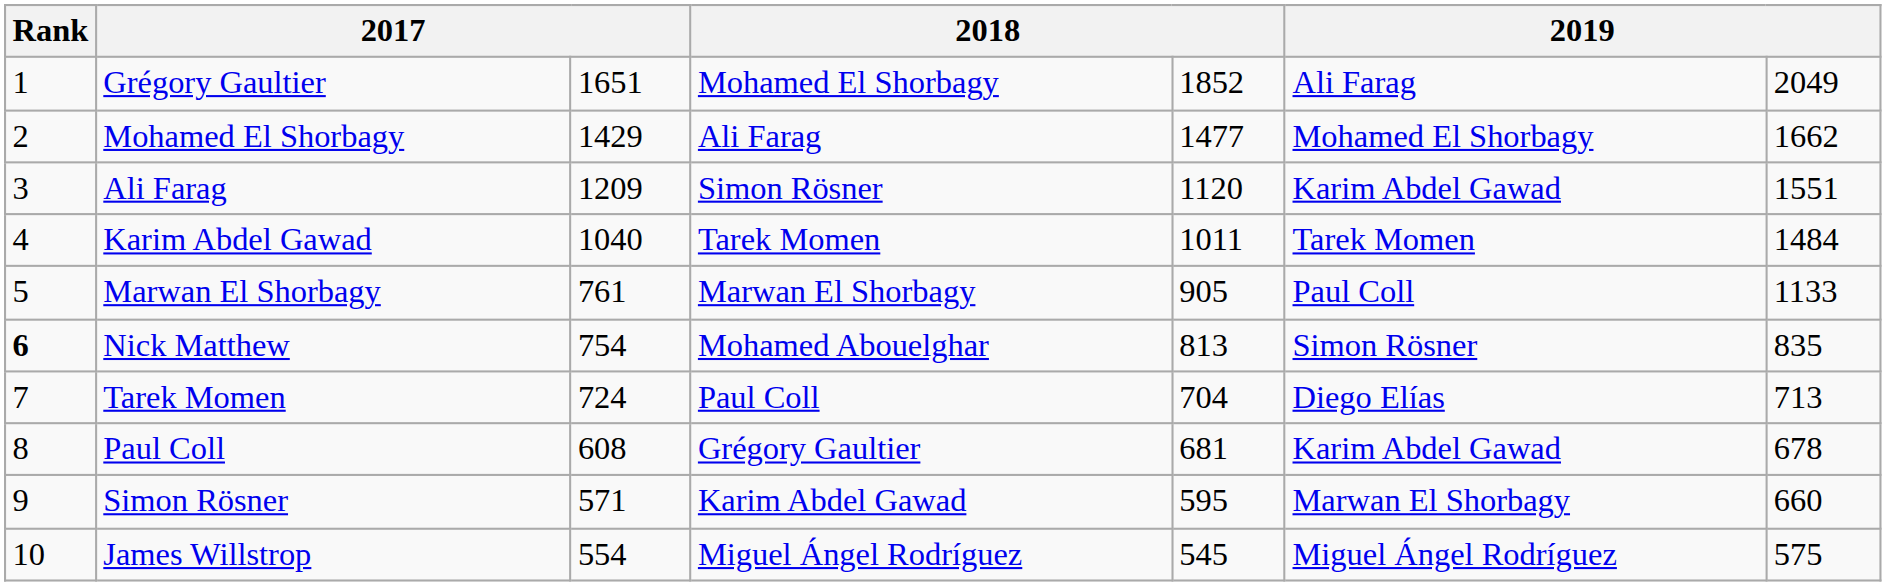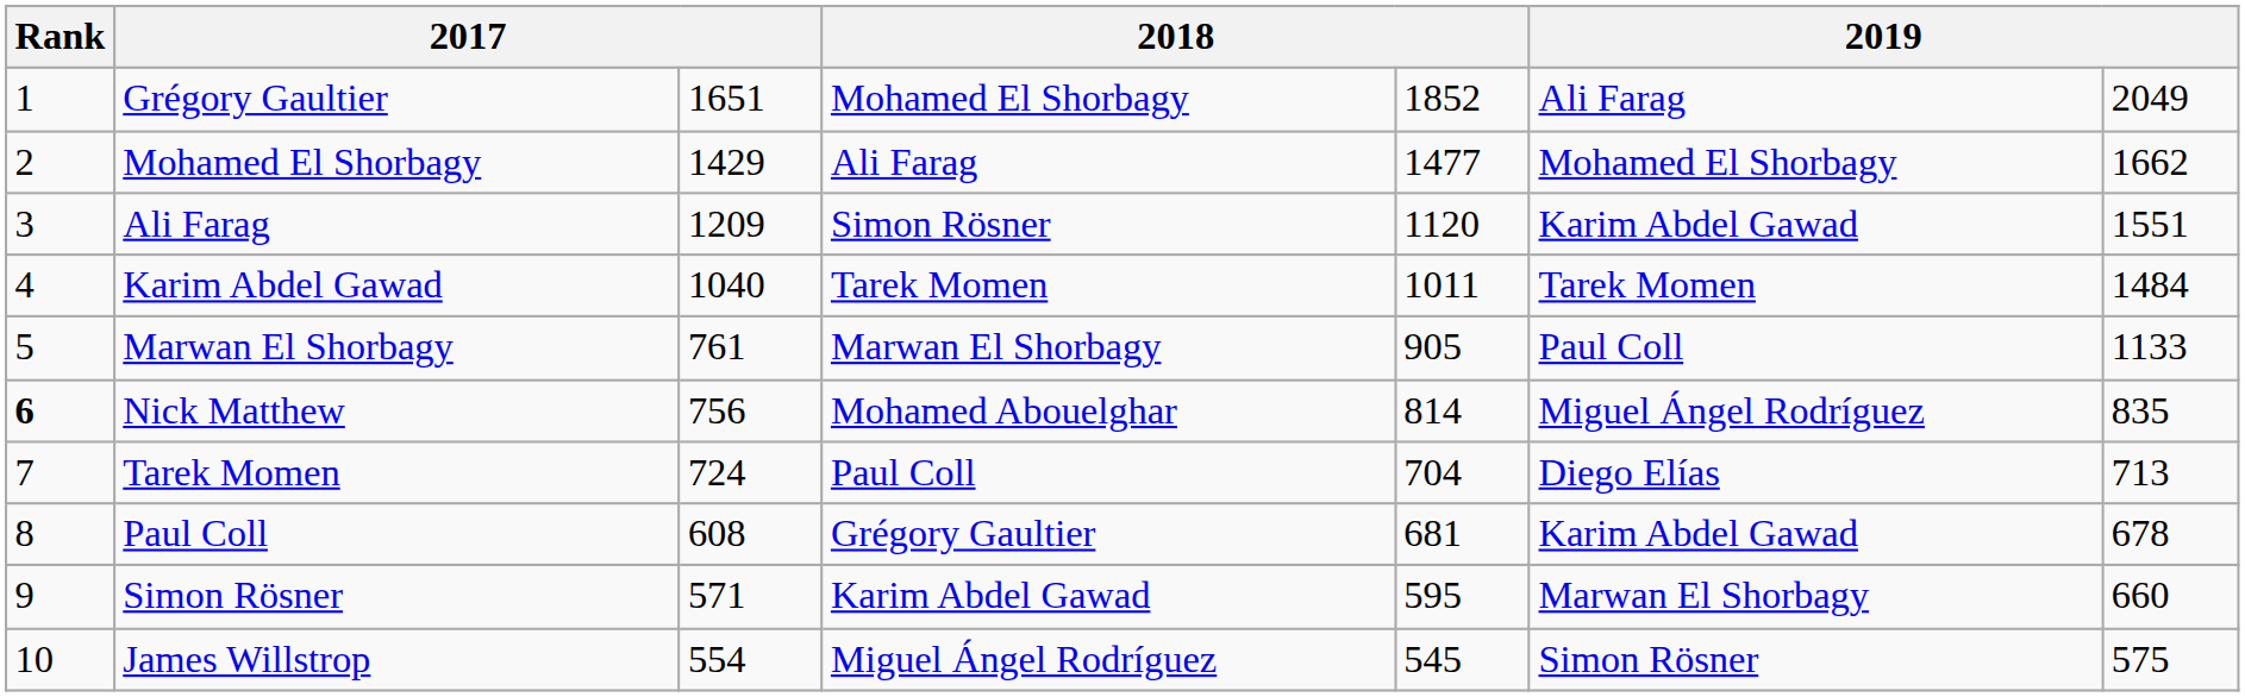 <table class=wikitable style="font-size:98%;">
 <tr>
 <th>Rank</th>
 <th colspan="2" style="width:280px;">2017</th>
 <th colspan="2" style="width:280px;">2018</th>
 <th colspan="2" style="width:280px;">2019</th>
 </tr>
 <tr>
 <td>1</td>
 <td> <a href='#'>Grégory Gaultier</a></td>
 <td>1651</td>
 <td> <a href='#'>Mohamed El Shorbagy</a></td>
 <td>1852</td>
 <td> <a href='#'>Ali Farag</a></td>
 <td>2049</td>
 </tr>
 <tr>
 <td>2</td>
 <td> <a href='#'>Mohamed El Shorbagy</a></td>
 <td>1429</td>
 <td> <a href='#'>Ali Farag</a></td>
 <td>1477</td>
 <td> <a href='#'>Mohamed El Shorbagy</a></td>
 <td>1662</td>
 </tr>
 <tr>
 <td>3</td>
 <td> <a href='#'>Ali Farag</a></td>
 <td>1209</td>
 <td> <a href='#'>Simon Rösner</a></td>
 <td>1120</td>
 <td> <a href='#'>Karim Abdel Gawad</a></td>
 <td>1551</td>
 </tr>
 <tr>
 <td>4</td>
 <td> <a href='#'>Karim Abdel Gawad</a></td>
 <td>1040</td>
 <td> <a href='#'>Tarek Momen</a></td>
 <td>1011</td>
 <td> <a href='#'>Tarek Momen</a></td>
 <td>1484</td>
 </tr>
 <tr>
 <td>5</td>
 <td> <a href='#'>Marwan El Shorbagy</a></td>
 <td>761</td>
 <td> <a href='#'>Marwan El Shorbagy</a></td>
 <td>905</td>
 <td> <a href='#'>Paul Coll</a></td>
 <td>1133</td>
 </tr>
 <tr>
 <td><strong>6</strong></td>
 <td> <a href='#'>Nick Matthew</a></td>
-<td>754</td>
+<td>756</td>
 <td> <a href='#'>Mohamed Abouelghar</a></td>
-<td>813</td>
-<td> <a href='#'>Simon Rösner</a></td>
+<td>814</td>
+<td> <a href='#'>Miguel Ángel Rodríguez</a></td>
 <td>835</td>
 </tr>
 <tr>
 <td>7</td>
 <td> <a href='#'>Tarek Momen</a></td>
 <td>724</td>
 <td> <a href='#'>Paul Coll</a></td>
 <td>704</td>
 <td> <a href='#'>Diego Elías</a></td>
 <td>713</td>
 </tr>
 <tr>
 <td>8</td>
 <td> <a href='#'>Paul Coll</a></td>
 <td>608</td>
 <td> <a href='#'>Grégory Gaultier</a></td>
 <td>681</td>
 <td> <a href='#'>Karim Abdel Gawad</a></td>
 <td>678</td>
 </tr>
 <tr>
 <td>9</td>
 <td> <a href='#'>Simon Rösner</a></td>
 <td>571</td>
 <td> <a href='#'>Karim Abdel Gawad</a></td>
 <td>595</td>
 <td> <a href='#'>Marwan El Shorbagy</a></td>
 <td>660</td>
 </tr>
 <tr>
 <td>10</td>
 <td> <a href='#'>James Willstrop</a></td>
 <td>554</td>
 <td> <a href='#'>Miguel Ángel Rodríguez</a></td>
 <td>545</td>
-<td> <a href='#'>Miguel Ángel Rodríguez</a></td>
+<td> <a href='#'>Simon Rösner</a></td>
 <td>575</td>
 </tr>
 </table>
